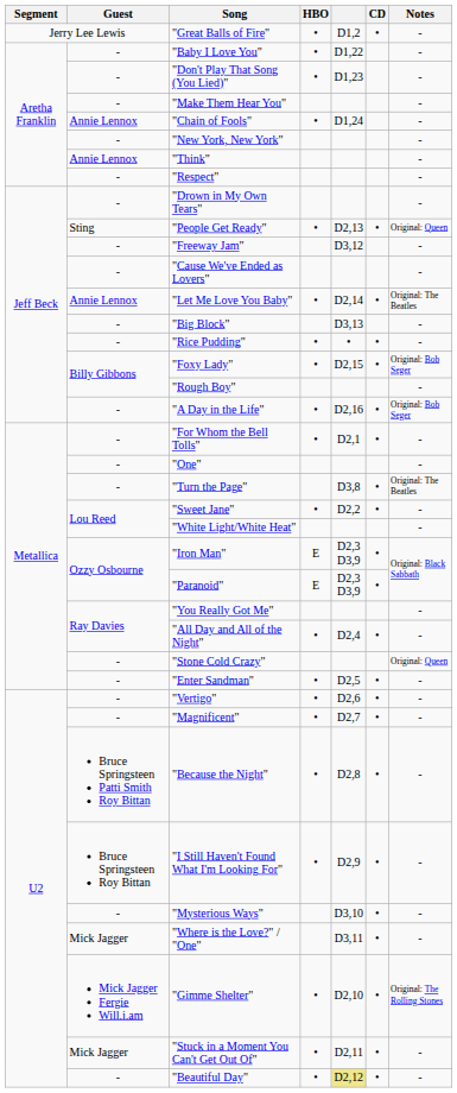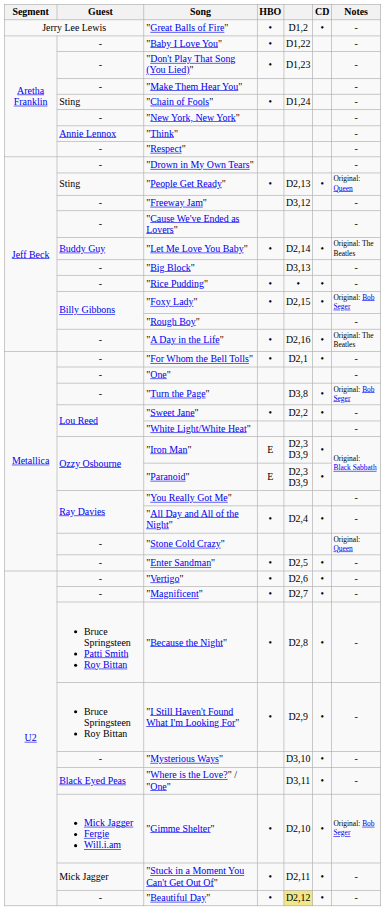 <table class="wikitable">
 <tr>
 <th align="center">Segment</th>
 <th align="center">Guest</th>
 <th align="center">Song</th>
 <th align="center">HBO</th>
 <th align="center"></th>
 <th align="center">CD</th>
 <th align="center">Notes</th>
 </tr>
 <tr>
 <td colspan="2" align="center">Jerry Lee Lewis</td>
 <td>"<a href='#'>Great Balls of Fire</a>"</td>
 <td align="center">•</td>
 <td align="center">D1,2</td>
 <td align="center">•</td>
 <td align="center">-</td>
 </tr>
 <tr>
 <td rowspan="7" align="center"><a href='#'>Aretha Franklin</a></td>
 <td align="center">-</td>
 <td>"<a href='#'>Baby I Love You</a>"</td>
 <td align="center">•</td>
 <td align="center">D1,22</td>
 <td align="center"></td>
 <td align="center">-</td>
 </tr>
 <tr>
 <td align="center">-</td>
 <td>"<a href='#'>Don't Play That Song (You Lied)</a>"</td>
 <td align="center">•</td>
 <td align="center">D1,23</td>
 <td align="center"></td>
 <td align="center">-</td>
 </tr>
 <tr>
 <td align="center">-</td>
 <td>"<a href='#'>Make Them Hear You</a>"</td>
 <td align="center"></td>
 <td align="center"></td>
 <td align="center"></td>
 <td align="center">-</td>
 </tr>
 <tr>
-<td align="left"><a href='#'>Annie Lennox</a></td>
+<td align="left">Sting</td>
 <td>"<a href='#'>Chain of Fools</a>"</td>
 <td align="center">•</td>
 <td align="center">D1,24</td>
 <td align="center"></td>
 <td align="center">-</td>
 </tr>
 <tr>
 <td align="center">-</td>
 <td>"<a href='#'>New York, New York</a>"</td>
 <td align="center"></td>
 <td align="center"></td>
 <td align="center"></td>
 <td align="center">-</td>
 </tr>
 <tr>
 <td align="left"><a href='#'>Annie Lennox</a></td>
 <td>"<a href='#'>Think</a>"</td>
 <td align="center"></td>
 <td align="center"></td>
 <td align="center"></td>
 <td align="center">-</td>
 </tr>
 <tr>
 <td align="center">-</td>
 <td>"<a href='#'>Respect</a>"</td>
 <td align="center"></td>
 <td align="center"></td>
 <td align="center"></td>
 <td align="center">-</td>
 </tr>
 <tr>
 <td rowspan="10" align="center"><a href='#'>Jeff Beck</a></td>
 <td align="center">-</td>
 <td>"<a href='#'>Drown in My Own Tears</a>"</td>
 <td align="center"></td>
 <td align="center"></td>
 <td align="center"></td>
 <td align="center">-</td>
 </tr>
 <tr>
 <td align="left">Sting</td>
 <td>"<a href='#'>People Get Ready</a>"</td>
 <td align="center">•</td>
 <td align="center">D2,13</td>
 <td align="center">•</td>
 <td style=font-size:75% align="left">Original: <a href='#'>Queen</a></td>
 </tr>
 <tr>
 <td align="center">-</td>
 <td>"<a href='#'>Freeway Jam</a>"</td>
 <td align="center"></td>
 <td align="center">D3,12</td>
 <td align="center"></td>
 <td align="center">-</td>
 </tr>
 <tr>
 <td align="center">-</td>
 <td>"<a href='#'>Cause We've Ended as Lovers</a>"</td>
 <td align="center"></td>
 <td align="center"></td>
 <td align="center"></td>
 <td align="center">-</td>
 </tr>
 <tr>
-<td align="left"><a href='#'>Annie Lennox</a></td>
+<td align="left"><a href='#'>Buddy Guy</a></td>
 <td>"<a href='#'>Let Me Love You Baby</a>"</td>
 <td align="center">•</td>
 <td align="center">D2,14</td>
 <td align="center">•</td>
 <td style=font-size:75% align="left">Original: The Beatles</td>
 </tr>
 <tr>
 <td align="center">-</td>
 <td>"<a href='#'>Big Block</a>"</td>
 <td align="center"></td>
 <td align="center">D3,13</td>
 <td align="center"></td>
 <td align="center">-</td>
 </tr>
 <tr>
 <td align="center">-</td>
 <td>"<a href='#'>Rice Pudding</a>"</td>
 <td align="center">•</td>
 <td align="center">•</td>
 <td align="center">•</td>
 <td align="center">-</td>
 </tr>
 <tr>
 <td rowspan="2" align="left"><a href='#'>Billy Gibbons</a></td>
 <td>"<a href='#'>Foxy Lady</a>"</td>
 <td align="center">•</td>
 <td align="center">D2,15</td>
 <td align="center">•</td>
 <td style=font-size:75% align="left">Original: <a href='#'>Bob Seger</a></td>
 </tr>
 <tr>
 <td>"<a href='#'>Rough Boy</a>"</td>
 <td align="center"></td>
 <td align="center"></td>
 <td align="center"></td>
 <td align="center">-</td>
 </tr>
 <tr>
 <td align="center">-</td>
 <td>"<a href='#'>A Day in the Life</a>"</td>
 <td align="center">•</td>
 <td align="center">D2,16</td>
 <td align="center">•</td>
-<td style=font-size:75% align="left">Original: <a href='#'>Bob Seger</a></td>
+<td style=font-size:75% align="left">Original: The Beatles</td>
 </tr>
 <tr>
 <td rowspan="11" align="center"><a href='#'>Metallica</a></td>
 <td align="center">-</td>
 <td>"<a href='#'>For Whom the Bell Tolls</a>"</td>
 <td align="center">•</td>
 <td align="center">D2,1</td>
 <td align="center">•</td>
 <td align="center">-</td>
 </tr>
 <tr>
 <td align="center">-</td>
 <td>"<a href='#'>One</a>"</td>
 <td align="center"></td>
 <td align="center"></td>
 <td align="center"></td>
 <td align="center">-</td>
 </tr>
 <tr>
 <td align="center">-</td>
 <td>"<a href='#'>Turn the Page</a>"</td>
 <td align="center"></td>
 <td align="center">D3,8</td>
 <td align="center">•</td>
-<td style=font-size:75% align="left">Original: The Beatles</td>
+<td style=font-size:75% align="left">Original: <a href='#'>Bob Seger</a></td>
 </tr>
 <tr>
 <td rowspan="2" align="left"><a href='#'>Lou Reed</a></td>
 <td>"<a href='#'>Sweet Jane</a>"</td>
 <td align="center">•</td>
 <td align="center">D2,2</td>
 <td align="center">•</td>
 <td align="center">-</td>
 </tr>
 <tr>
 <td>"<a href='#'>White Light/White Heat</a>"</td>
 <td align="center"></td>
 <td align="center"></td>
 <td align="center"></td>
 <td align="center">-</td>
 </tr>
 <tr>
 <td rowspan="2" align="left"><a href='#'>Ozzy Osbourne</a></td>
 <td>"<a href='#'>Iron Man</a>"</td>
 <td align="center">E</td>
 <td align="center">D2,3<br>D3,9</td>
 <td align="center">•</td>
 <td rowspan="2" style=font-size:75% align="left">Original: <a href='#'>Black Sabbath</a></td>
 </tr>
 <tr>
 <td>"<a href='#'>Paranoid</a>"</td>
 <td align="center">E</td>
 <td align="center">D2,3<br>D3,9</td>
 <td align="center">•</td>
 </tr>
 <tr>
 <td rowspan="2" align="left"><a href='#'>Ray Davies</a></td>
 <td>"<a href='#'>You Really Got Me</a>"</td>
 <td align="center"></td>
 <td align="center"></td>
 <td align="center"></td>
 <td align="center">-</td>
 </tr>
 <tr>
 <td>"<a href='#'>All Day and All of the Night</a>"</td>
 <td align="center">•</td>
 <td align="center">D2,4</td>
 <td align="center">•</td>
 <td align="center">-</td>
 </tr>
 <tr>
 <td align="center">-</td>
 <td>"<a href='#'>Stone Cold Crazy</a>"</td>
 <td align="center"></td>
 <td align="center"></td>
 <td align="center"></td>
 <td style=font-size:75% align="left">Original: <a href='#'>Queen</a></td>
 </tr>
 <tr>
 <td align="center">-</td>
 <td>"<a href='#'>Enter Sandman</a>"</td>
 <td align="center">•</td>
 <td align="center">D2,5</td>
 <td align="center">•</td>
 <td align="center">-</td>
 </tr>
 <tr>
 <td rowspan="9" align="center"><a href='#'>U2</a></td>
 <td align="center">-</td>
 <td>"<a href='#'>Vertigo</a>"</td>
 <td align="center">•</td>
 <td align="center">D2,6</td>
 <td align="center">•</td>
 <td align="center">-</td>
 </tr>
 <tr>
 <td align="center">-</td>
 <td>"<a href='#'>Magnificent</a>"</td>
 <td align="center">•</td>
 <td align="center">D2,7</td>
 <td align="center">•</td>
 <td align="center">-</td>
 </tr>
 <tr>
 <td align="left"><br><ul><li>Bruce Springsteen</li><li><a href='#'>Patti Smith</a></li><li><a href='#'>Roy Bittan</a></li></ul></td>
 <td>"<a href='#'>Because the Night</a>"</td>
 <td align="center">•</td>
 <td align="center">D2,8</td>
 <td align="center">•</td>
 <td align="center">-</td>
 </tr>
 <tr>
 <td align="left"><br><ul><li>Bruce Springsteen</li><li>Roy Bittan</li></ul></td>
 <td>"<a href='#'>I Still Haven't Found What I'm Looking For</a>"</td>
 <td align="center">•</td>
 <td align="center">D2,9</td>
 <td align="center">•</td>
 <td align="center">-</td>
 </tr>
 <tr>
 <td align="center">-</td>
 <td>"<a href='#'>Mysterious Ways</a>"</td>
 <td align="center"></td>
 <td align="center">D3,10</td>
 <td align="center">•</td>
 <td align="center">-</td>
 </tr>
 <tr>
-<td align="left">Mick Jagger</td>
+<td align="left"><a href='#'>Black Eyed Peas</a></td>
 <td>"<a href='#'>Where is the Love?</a>" / "<a href='#'>One</a>"</td>
 <td align="center"></td>
 <td align="center">D3,11</td>
 <td align="center">•</td>
 <td align="center">-</td>
 </tr>
 <tr>
 <td align="left"><br><ul><li><a href='#'>Mick Jagger</a></li><li><a href='#'>Fergie</a></li><li><a href='#'>Will.i.am</a></li></ul></td>
 <td>"<a href='#'>Gimme Shelter</a>"</td>
 <td align="center">•</td>
 <td align="center">D2,10</td>
 <td align="center">•</td>
-<td style=font-size:75% align="left">Original: <a href='#'>The Rolling Stones</a></td>
+<td style=font-size:75% align="left">Original: <a href='#'>Bob Seger</a></td>
 </tr>
 <tr>
 <td align="left">Mick Jagger</td>
 <td>"<a href='#'>Stuck in a Moment You Can't Get Out Of</a>"</td>
 <td align="center">•</td>
 <td align="center">D2,11</td>
 <td align="center">•</td>
 <td align="center">-</td>
 </tr>
 <tr>
 <td align="center">-</td>
 <td>"<a href='#'>Beautiful Day</a>"</td>
 <td align="center">•</td>
 <td align="center" style="background: khaki;">D2,12</td>
 <td align="center">•</td>
 <td align="center">-</td>
 </tr>
 </table>
